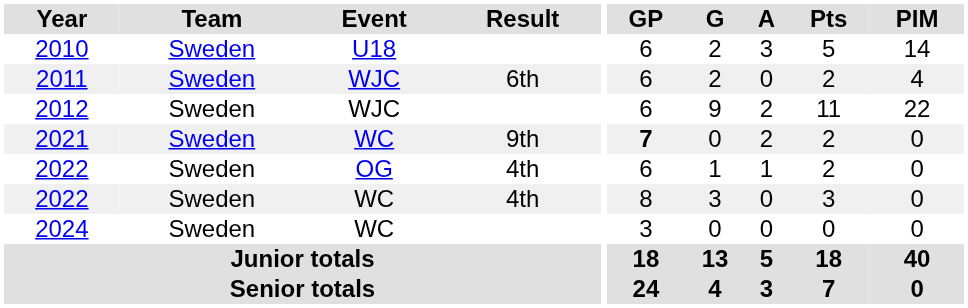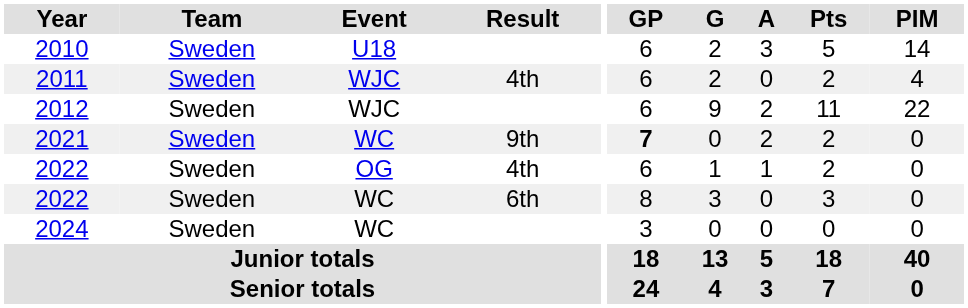 <table border="0" cellpadding="1" cellspacing="0" ID="Table3" style="text-align:center; width:40em">
 <tr ALIGN="center" bgcolor="#e0e0e0">
 <th>Year</th>
 <th>Team</th>
 <th>Event</th>
 <th>Result</th>
 <th rowspan="99" bgcolor="#ffffff"></th>
 <th>GP</th>
 <th>G</th>
 <th>A</th>
 <th>Pts</th>
 <th>PIM</th>
 </tr>
 <tr>
 <td><a href='#'>2010</a></td>
 <td><a href='#'>Sweden</a></td>
 <td><a href='#'>U18</a></td>
 <td></td>
 <td>6</td>
 <td>2</td>
 <td>3</td>
 <td>5</td>
 <td>14</td>
 </tr>
 <tr bgcolor=#f0f0f0>
 <td><a href='#'>2011</a></td>
 <td><a href='#'>Sweden</a></td>
 <td><a href='#'>WJC</a></td>
-<td>6th</td>
+<td>4th</td>
 <td>6</td>
 <td>2</td>
 <td>0</td>
 <td>2</td>
 <td>4</td>
 </tr>
 <tr>
 <td><a href='#'>2012</a></td>
 <td>Sweden</td>
 <td>WJC</td>
 <td></td>
 <td>6</td>
 <td>9</td>
 <td>2</td>
 <td>11</td>
 <td>22</td>
 </tr>
 <tr bgcolor="#f0f0f0">
 <td><a href='#'>2021</a></td>
 <td><a href='#'>Sweden</a></td>
 <td><a href='#'>WC</a></td>
 <td>9th</td>
 <td><strong>7</strong></td>
 <td>0</td>
 <td>2</td>
 <td>2</td>
 <td>0</td>
 </tr>
 <tr>
 <td><a href='#'>2022</a></td>
 <td>Sweden</td>
 <td><a href='#'>OG</a></td>
 <td>4th</td>
 <td>6</td>
 <td>1</td>
 <td>1</td>
 <td>2</td>
 <td>0</td>
 </tr>
 <tr bgcolor="#f0f0f0">
 <td><a href='#'>2022</a></td>
 <td>Sweden</td>
 <td>WC</td>
-<td>4th</td>
+<td>6th</td>
 <td>8</td>
 <td>3</td>
 <td>0</td>
 <td>3</td>
 <td>0</td>
 </tr>
 <tr>
 <td><a href='#'>2024</a></td>
 <td>Sweden</td>
 <td>WC</td>
 <td></td>
 <td>3</td>
 <td>0</td>
 <td>0</td>
 <td>0</td>
 <td>0</td>
 </tr>
 <tr bgcolor=#e0e0e0>
 <th colspan="4">Junior totals</th>
 <th>18</th>
 <th>13</th>
 <th>5</th>
 <th>18</th>
 <th>40</th>
 </tr>
 <tr bgcolor=#e0e0e0>
 <th colspan="4">Senior totals</th>
 <th>24</th>
 <th>4</th>
 <th>3</th>
 <th>7</th>
 <th>0</th>
 </tr>
 </table>
